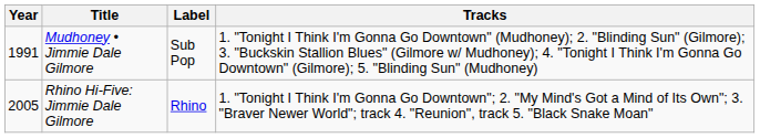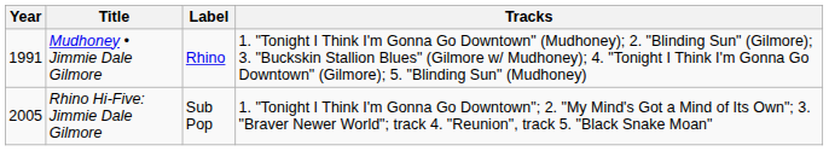 <table class="wikitable">
 <tr>
 <th>Year</th>
 <th>Title</th>
 <th>Label</th>
 <th>Tracks</th>
 </tr>
 <tr>
 <td>1991</td>
 <td><em><a href='#'>Mudhoney</a> • Jimmie Dale Gilmore</em></td>
-<td>Sub Pop</td>
+<td><a href='#'>Rhino</a></td>
 <td>1. "Tonight I Think I'm Gonna Go Downtown" (Mudhoney); 2. "Blinding Sun" (Gilmore); 3. "Buckskin Stallion Blues" (Gilmore w/ Mudhoney); 4. "Tonight I Think I'm Gonna Go Downtown" (Gilmore); 5. "Blinding Sun" (Mudhoney)</td>
 </tr>
 <tr>
 <td>2005</td>
 <td><em>Rhino Hi-Five: Jimmie Dale Gilmore</em></td>
-<td><a href='#'>Rhino</a></td>
+<td>Sub Pop</td>
 <td>1. "Tonight I Think I'm Gonna Go Downtown"; 2. "My Mind's Got a Mind of Its Own"; 3. "Braver Newer World"; track 4. "Reunion", track 5. "Black Snake Moan"</td>
 </tr>
 </table>
